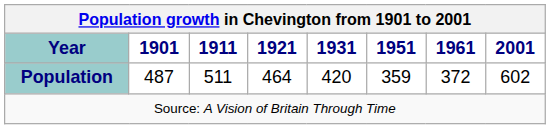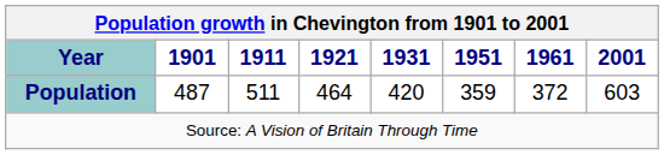 <table class="wikitable" style="font-size:90%;width:70%;border:0px;text-align:center;line-height:120%;">
 <tr>
 <th colspan="11" style="text-align:center;font-size:90%;"><a href='#'>Population growth</a> in Chevington from 1901 to 2001</th>
 </tr>
 <tr>
 <th style="background: #99CCCC; color: #000080" height="17">Year</th>
 <th style="background: #FFFFFF; color:#000080;">1901</th>
 <th style="background: #FFFFFF; color:#000080;">1911</th>
 <th style="background: #FFFFFF; color:#000080;">1921</th>
 <th style="background: #FFFFFF; color:#000080;">1931</th>
 <th style="background: #FFFFFF; color:#000080;">1951</th>
 <th style="background: #FFFFFF; color:#000080;">1961</th>
 <th style="background: #FFFFFF; color:#000080;">2001</th>
 </tr>
 <tr Align="center">
 <th style="background: #99CCCC; color: #000080" height="17">Population</th>
 <td style="background: #FFFFFF; color: black;">487</td>
 <td style="background: #FFFFFF; color: black;">511</td>
 <td style="background: #FFFFFF; color: black;">464</td>
 <td style="background: #FFFFFF; color: black;">420</td>
 <td style="background: #FFFFFF; color: black;">359</td>
 <td style="background: #FFFFFF; color: black;">372</td>
-<td style="background: #FFFFFF; color: black;">602</td>
+<td style="background: #FFFFFF; color: black;">603</td>
 </tr>
 <tr>
 <td colspan="11" style="text-align:center;font-size:90%;"><small>Source: <em>A Vision of Britain Through Time</em></small></td>
 </tr>
 </table>
